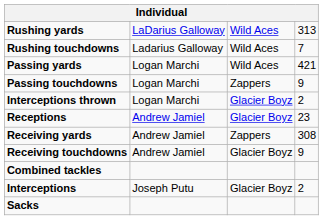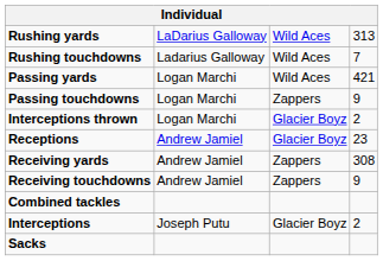 <table class="wikitable">
 <tr>
 <th colspan="4">Individual</th>
 </tr>
 <tr>
 <td><strong>Rushing yards</strong></td>
 <td><a href='#'>LaDarius Galloway</a></td>
 <td><a href='#'>Wild Aces</a></td>
 <td>313</td>
 </tr>
 <tr>
 <td><strong>Rushing touchdowns</strong></td>
 <td>Ladarius Galloway</td>
 <td>Wild Aces</td>
 <td>7</td>
 </tr>
 <tr>
 <td><strong>Passing yards</strong></td>
 <td>Logan Marchi</td>
 <td>Wild Aces</td>
 <td>421</td>
 </tr>
 <tr>
 <td><strong>Passing touchdowns</strong></td>
 <td>Logan Marchi</td>
 <td>Zappers</td>
 <td>9</td>
 </tr>
 <tr>
 <td><strong>Interceptions thrown</strong></td>
 <td>Logan Marchi</td>
 <td><a href='#'>Glacier Boyz</a></td>
 <td>2</td>
 </tr>
 <tr>
 <td><strong>Receptions</strong></td>
 <td><a href='#'>Andrew Jamiel</a></td>
 <td><a href='#'>Glacier Boyz</a></td>
 <td>23</td>
 </tr>
 <tr>
 <td><strong>Receiving yards</strong></td>
 <td>Andrew Jamiel</td>
 <td>Zappers</td>
 <td>308</td>
 </tr>
 <tr>
 <td><strong>Receiving touchdowns</strong></td>
 <td>Andrew Jamiel</td>
-<td>Glacier Boyz</td>
+<td>Zappers</td>
 <td>9</td>
 </tr>
 <tr>
 <td><strong>Combined tackles</strong></td>
 <td></td>
 <td></td>
 <td></td>
 </tr>
 <tr>
 <td><strong>Interceptions</strong></td>
 <td>Joseph Putu</td>
 <td>Glacier Boyz</td>
 <td>2</td>
 </tr>
 <tr>
 <td><strong>Sacks</strong></td>
 <td></td>
 <td></td>
 <td></td>
 </tr>
 </table>
